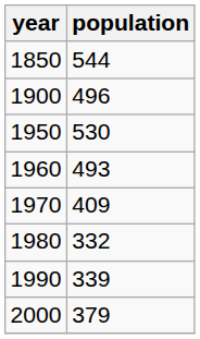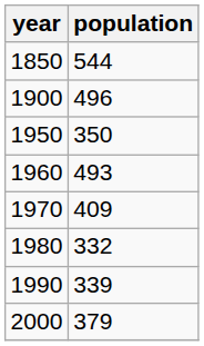 <table class="wikitable">
 <tr>
 <th>year</th>
 <th>population</th>
 </tr>
 <tr>
 <td>1850</td>
 <td>544</td>
 </tr>
 <tr>
 <td>1900</td>
 <td>496</td>
 </tr>
 <tr>
 <td>1950</td>
-<td>530</td>
+<td>350</td>
 </tr>
 <tr>
 <td>1960</td>
 <td>493</td>
 </tr>
 <tr>
 <td>1970</td>
 <td>409</td>
 </tr>
 <tr>
 <td>1980</td>
 <td>332</td>
 </tr>
 <tr>
 <td>1990</td>
 <td>339</td>
 </tr>
 <tr>
 <td>2000</td>
 <td>379</td>
 </tr>
 <tr>
 </tr>
 </table>
